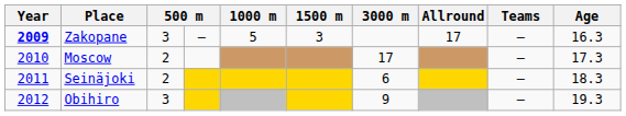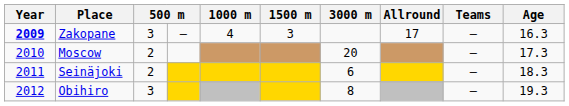 <table class="wikitable">
 <tr>
 <th width="50">Year</th>
 <th width="80">Place</th>
 <th colspan="2" width="60">500 m</th>
 <th width="60">1000 m</th>
 <th width="60">1500 m</th>
 <th width="60">3000 m</th>
 <th width="60">Allround</th>
 <th width="60">Teams</th>
 <th width="60">Age</th>
 </tr>
 <tr valign="center" align="center" ,>
 <td><strong><a href='#'>2009</a></strong></td>
 <td align="left"><a href='#'>Zakopane</a></td>
 <td width="30">3</td>
 <td width="30">–</td>
-<td>5</td>
+<td>4</td>
 <td>3</td>
 <td></td>
 <td>17</td>
 <td>–</td>
 <td>16.3</td>
 </tr>
 <tr valign="center" align="center" ,>
 <td><a href='#'>2010</a></td>
 <td align="left"><a href='#'>Moscow</a></td>
 <td width="30">2</td>
 <td width="30"></td>
 <td bgcolor="cc9966"></td>
 <td bgcolor="cc9966"></td>
-<td>17</td>
+<td>20</td>
 <td bgcolor="cc9966"></td>
 <td>–</td>
 <td>17.3</td>
 </tr>
 <tr valign="center" align="center" ,>
 <td><a href='#'>2011</a></td>
 <td align="left"><a href='#'>Seinäjoki</a></td>
 <td width="30">2</td>
 <td width="30" bgcolor="gold"></td>
 <td bgcolor="gold"></td>
 <td bgcolor="gold"></td>
 <td>6</td>
 <td bgcolor="gold"></td>
 <td>–</td>
 <td>18.3</td>
 </tr>
 <tr valign="center" align="center" ,>
 <td><a href='#'>2012</a></td>
 <td align="left"><a href='#'>Obihiro</a></td>
 <td width="30">3</td>
 <td width="30" bgcolor="gold"></td>
 <td bgcolor="silver"></td>
 <td bgcolor="gold"></td>
-<td>9</td>
+<td>8</td>
 <td bgcolor="silver"></td>
 <td>–</td>
 <td>19.3</td>
 </tr>
 </table>
